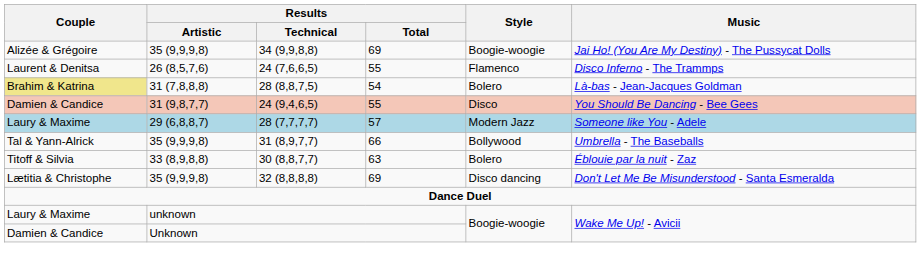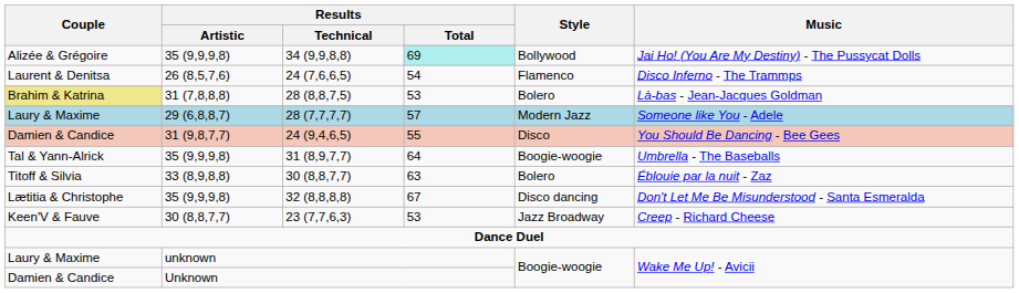 <table class="wikitable" style="width:80%;">
 <tr>
 <th rowspan="2">Couple</th>
 <th colspan=3>Results</th>
 <th rowspan="2">Style</th>
 <th rowspan="2">Music</th>
 </tr>
 <tr>
 <th style="width:12%;">Artistic</th>
 <th style="width:12%;">Technical</th>
 <th style="width:11%;">Total</th>
 </tr>
 <tr>
 <td>Alizée & Grégoire</td>
 <td>35 (9,9,9,8)</td>
 <td>34 (9,9,8,8)</td>
-<td>69</td>
-<td>Boogie-woogie</td>
+<td style="background: paleturquoise;">69</td>
+<td>Bollywood</td>
 <td><em><a href='#'>Jai Ho! (You Are My Destiny)</a></em> - <a href='#'>The Pussycat Dolls</a></td>
 </tr>
 <tr>
 <td>Laurent & Denitsa</td>
 <td>26 (8,5,7,6)</td>
 <td>24 (7,6,6,5)</td>
-<td>55</td>
+<td>54</td>
 <td>Flamenco</td>
 <td><em><a href='#'>Disco Inferno</a></em> - <a href='#'>The Trammps</a></td>
 </tr>
 <tr>
 <td style="background: khaki;">Brahim & Katrina</td>
 <td>31 (7,8,8,8)</td>
 <td>28 (8,8,7,5)</td>
-<td>54</td>
+<td>53</td>
 <td>Bolero</td>
 <td><em><a href='#'>Là-bas</a></em> - <a href='#'>Jean-Jacques Goldman</a></td>
+</tr>
+<tr style="background:lightblue">
+<td>Laury & Maxime</td>
+<td>29 (6,8,8,7)</td>
+<td>28 (7,7,7,7)</td>
+<td>57</td>
+<td>Modern Jazz</td>
+<td><em><a href='#'>Someone like You</a></em> - <a href='#'>Adele</a></td>
 </tr>
 <tr style="background:#f4c7b8;">
 <td>Damien & Candice</td>
 <td>31 (9,8,7,7)</td>
 <td>24 (9,4,6,5)</td>
 <td>55</td>
 <td>Disco</td>
 <td><em><a href='#'>You Should Be Dancing</a></em> - <a href='#'>Bee Gees</a></td>
 </tr>
-<tr style="background:lightblue">
-<td>Laury & Maxime</td>
-<td>29 (6,8,8,7)</td>
-<td>28 (7,7,7,7)</td>
-<td>57</td>
-<td>Modern Jazz</td>
-<td><em><a href='#'>Someone like You</a></em> - <a href='#'>Adele</a></td>
-</tr>
 <tr>
 <td>Tal & Yann-Alrick</td>
 <td>35 (9,9,9,8)</td>
 <td>31 (8,9,7,7)</td>
-<td>66</td>
-<td>Bollywood</td>
+<td>64</td>
+<td>Boogie-woogie</td>
 <td><em><a href='#'>Umbrella</a></em> - <a href='#'>The Baseballs</a></td>
 </tr>
 <tr>
 <td>Titoff & Silvia</td>
 <td>33 (8,9,8,8)</td>
 <td>30 (8,8,7,7)</td>
 <td>63</td>
 <td>Bolero</td>
 <td><em><a href='#'>Éblouie par la nuit</a></em> - <a href='#'>Zaz</a></td>
 </tr>
 <tr>
 <td>Lætitia & Christophe</td>
 <td>35 (9,9,9,8)</td>
 <td>32 (8,8,8,8)</td>
-<td>69</td>
+<td>67</td>
 <td>Disco dancing</td>
 <td><em><a href='#'>Don't Let Me Be Misunderstood</a></em> - <a href='#'>Santa Esmeralda</a></td>
+</tr>
+<tr>
+<td>Keen'V & Fauve</td>
+<td>30 (8,8,7,7)</td>
+<td>23 (7,7,6,3)</td>
+<td>53</td>
+<td>Jazz Broadway</td>
+<td><em><a href='#'>Creep</a></em> - <a href='#'>Richard Cheese</a></td>
 </tr>
 <tr>
 <td colspan=6  style="text-align:center;"><strong>Dance Duel</strong></td>
 </tr>
 <tr>
 <td>Laury & Maxime</td>
 <td colspan=3>unknown</td>
 <td rowspan=2>Boogie-woogie</td>
 <td rowspan=2><em><a href='#'>Wake Me Up!</a></em> - <a href='#'>Avicii</a></td>
 </tr>
 <tr>
 <td>Damien & Candice</td>
 <td colspan=3>Unknown</td>
 </tr>
 </table>
